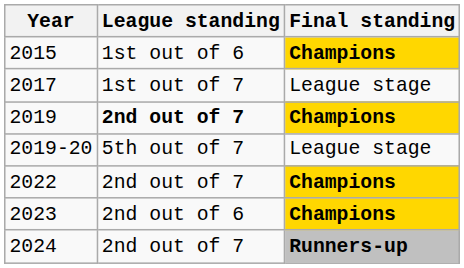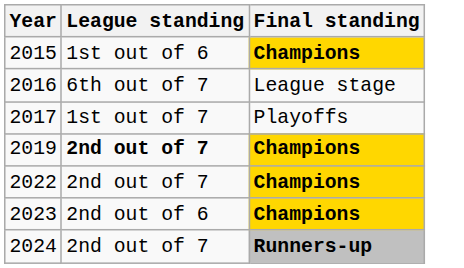 <table class="wikitable">
 <tr style="text-align:center;" |>
 <th>Year</th>
 <th>League standing</th>
 <th>Final standing</th>
 </tr>
 <tr>
 <td>2015</td>
 <td>1st out of 6</td>
 <td style="background: Gold;"><strong>Champions</strong></td>
 </tr>
 <tr>
+<td>2016</td>
+<td>6th out of 7</td>
+<td>League stage</td>
+</tr>
+<tr>
 <td>2017</td>
 <td>1st out of 7</td>
-<td>League stage</td>
+<td>Playoffs</td>
 </tr>
 <tr>
 <td>2019</td>
 <td><strong>2nd out of 7</strong></td>
 <td style="background: Gold;"><strong>Champions</strong></td>
-</tr>
-<tr>
-<td>2019-20</td>
-<td>5th out of 7</td>
-<td>League stage</td>
 </tr>
 <tr>
 <td>2022</td>
 <td>2nd out of 7</td>
 <td style="background:gold;"><strong>Champions</strong></td>
 </tr>
 <tr>
 <td>2023</td>
 <td>2nd out of 6</td>
 <td style="background:gold;"><strong>Champions</strong></td>
 </tr>
 <tr>
 <td>2024</td>
 <td>2nd out of 7</td>
 <td style="background:silver;"><strong>Runners-up</strong></td>
 </tr>
 </table>
